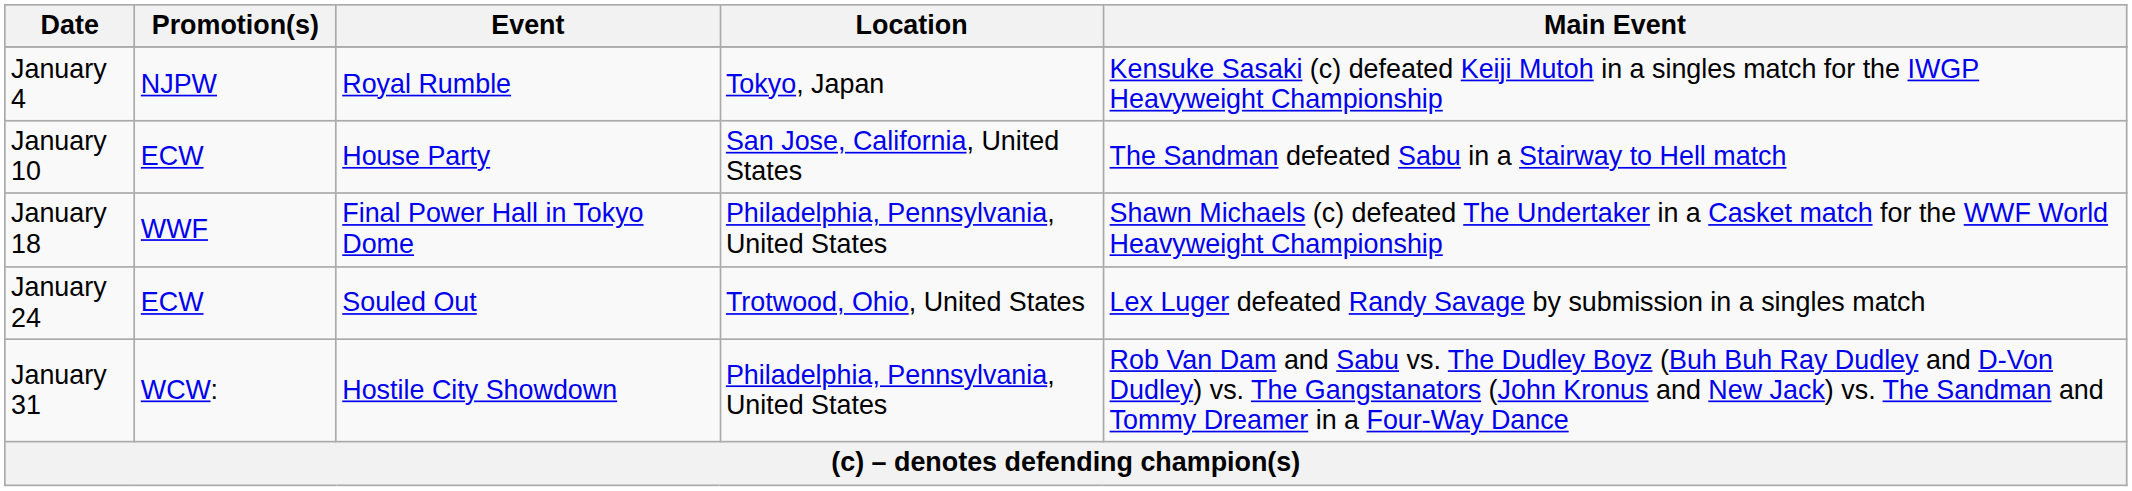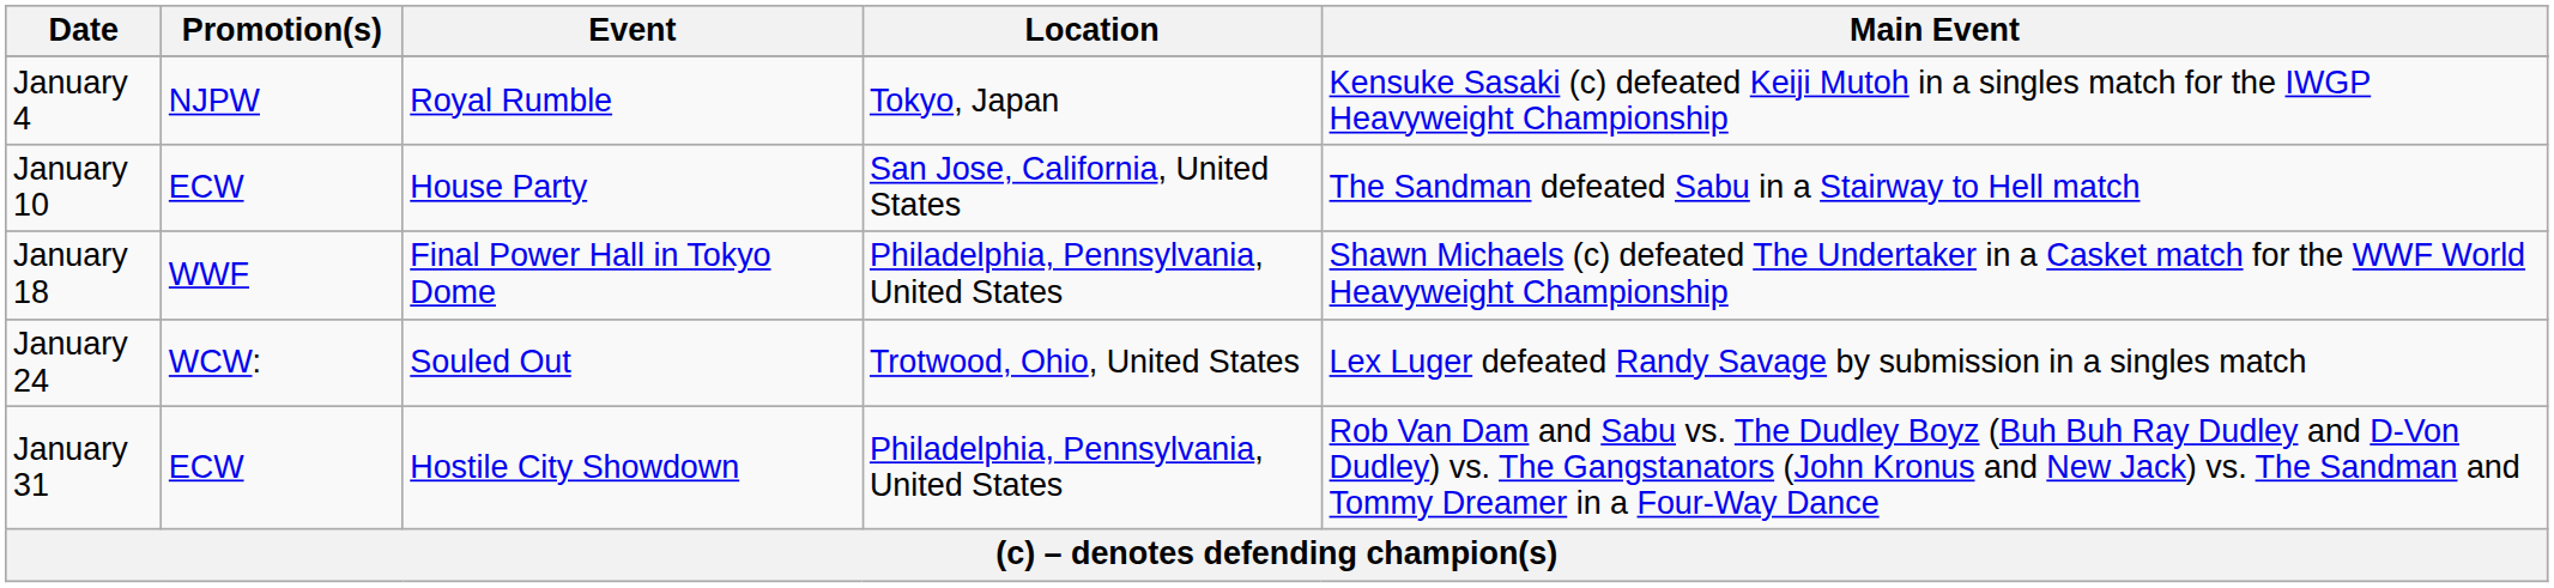 <table class="wikitable" style="width:100%;">
 <tr>
 <th width="5%">Date</th>
 <th width="5%">Promotion(s)</th>
 <th style="width:15%;">Event</th>
 <th style="width:15%;">Location</th>
 <th style="width:40%;">Main Event</th>
 </tr>
 <tr style="width:20%;" |Notes>
 </tr>
 <tr>
 <td>January 4</td>
 <td><a href='#'>NJPW</a></td>
 <td><a href='#'>Royal Rumble</a></td>
 <td><a href='#'>Tokyo</a>, Japan</td>
 <td><a href='#'>Kensuke Sasaki</a> (c) defeated <a href='#'>Keiji Mutoh</a> in a singles match for the <a href='#'>IWGP Heavyweight Championship</a></td>
 </tr>
 <tr>
 <td>January 10</td>
 <td><a href='#'>ECW</a></td>
 <td><a href='#'>House Party</a></td>
 <td><a href='#'>San Jose, California</a>, United States</td>
 <td><a href='#'>The Sandman</a> defeated <a href='#'>Sabu</a> in a <a href='#'>Stairway to Hell match</a></td>
 </tr>
 <tr>
 <td>January 18</td>
 <td><a href='#'>WWF</a></td>
 <td><a href='#'>Final Power Hall in Tokyo Dome</a></td>
 <td><a href='#'>Philadelphia, Pennsylvania</a>, United States</td>
 <td><a href='#'>Shawn Michaels</a> (c) defeated <a href='#'>The Undertaker</a> in a <a href='#'>Casket match</a> for the <a href='#'>WWF World Heavyweight Championship</a></td>
 </tr>
 <tr>
 <td>January 24</td>
-<td><a href='#'>ECW</a></td>
+<td><a href='#'>WCW</a>:<br></td>
 <td><a href='#'>Souled Out</a></td>
 <td><a href='#'>Trotwood, Ohio</a>, United States</td>
 <td><a href='#'>Lex Luger</a> defeated <a href='#'>Randy Savage</a> by submission in a singles match</td>
 </tr>
 <tr>
 <td>January 31</td>
-<td><a href='#'>WCW</a>:<br></td>
+<td><a href='#'>ECW</a></td>
 <td><a href='#'>Hostile City Showdown</a></td>
 <td><a href='#'>Philadelphia, Pennsylvania</a>, United States</td>
 <td><a href='#'>Rob Van Dam</a> and <a href='#'>Sabu</a> vs. <a href='#'>The Dudley Boyz</a> (<a href='#'>Buh Buh Ray Dudley</a> and <a href='#'>D-Von Dudley</a>) vs. <a href='#'>The Gangstanators</a> (<a href='#'>John Kronus</a> and <a href='#'>New Jack</a>) vs. <a href='#'>The Sandman</a> and <a href='#'>Tommy Dreamer</a> in a <a href='#'>Four-Way Dance</a></td>
 </tr>
 <tr>
 <th colspan="6">(c) – denotes defending champion(s)</th>
 </tr>
 </table>
